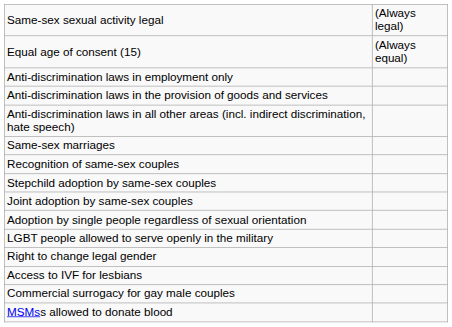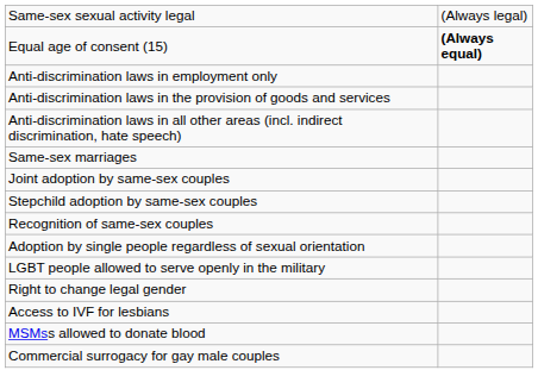 <table class="wikitable">
 <tr>
 <td>Same-sex sexual activity legal</td>
 <td> (Always legal)</td>
 </tr>
 <tr>
 <td>Equal age of consent (15)</td>
-<td> (Always equal)</td>
+<td><strong> (Always equal)</strong></td>
 </tr>
 <tr>
 <td>Anti-discrimination laws in employment only</td>
 <td></td>
 </tr>
 <tr>
 <td>Anti-discrimination laws in the provision of goods and services</td>
 <td></td>
 </tr>
 <tr>
 <td>Anti-discrimination laws in all other areas (incl. indirect discrimination, hate speech)</td>
 <td></td>
 </tr>
 <tr>
 <td>Same-sex marriages</td>
 <td></td>
 </tr>
 <tr>
-<td>Recognition of same-sex couples</td>
+<td>Joint adoption by same-sex couples</td>
 <td></td>
 </tr>
 <tr>
 <td>Stepchild adoption by same-sex couples</td>
 <td></td>
 </tr>
 <tr>
-<td>Joint adoption by same-sex couples</td>
+<td>Recognition of same-sex couples</td>
 <td></td>
 </tr>
 <tr>
 <td>Adoption by single people regardless of sexual orientation</td>
 <td></td>
 </tr>
 <tr>
 <td>LGBT people allowed to serve openly in the military</td>
 <td></td>
 </tr>
 <tr>
 <td>Right to change legal gender</td>
 <td></td>
 </tr>
 <tr>
 <td>Access to IVF for lesbians</td>
 <td></td>
 </tr>
 <tr>
+<td><a href='#'>MSMs</a>s allowed to donate blood</td>
+<td></td>
+</tr>
+<tr>
 <td>Commercial surrogacy for gay male couples</td>
 <td></td>
 </tr>
-<tr>
-<td><a href='#'>MSMs</a>s allowed to donate blood</td>
-<td></td>
-</tr>
 </table>
